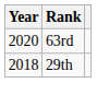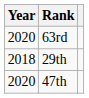 <table class="wikitable sortable">
 <tr>
 <th>Year</th>
 <th>Rank</th>
 <th class="unsortable"></th>
 </tr>
 <tr>
 <td>2020</td>
 <td>63rd</td>
 <td></td>
 </tr>
 <tr>
 <td>2018</td>
 <td>29th</td>
 <td></td>
 </tr>
+<tr>
+<td>2020</td>
+<td>47th</td>
+<td></td>
+</tr>
 </table>
